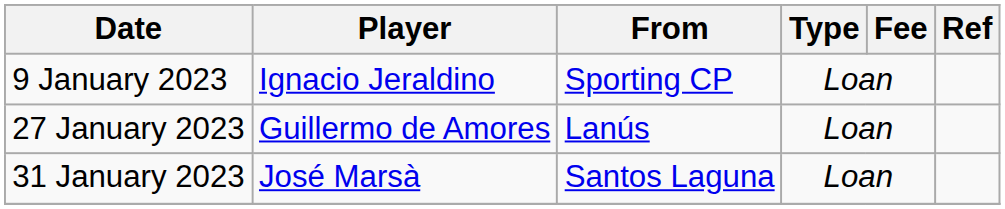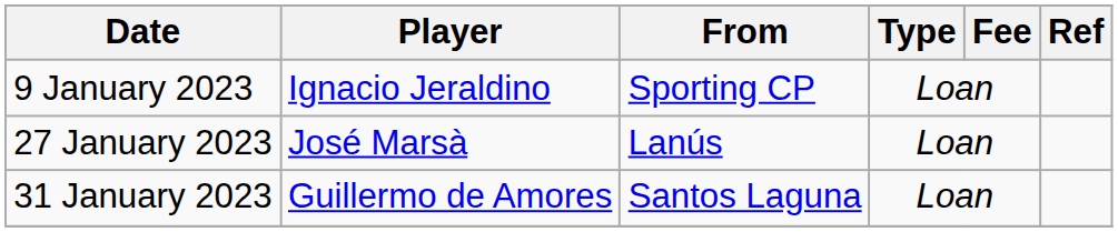 <table class="wikitable">
 <tr>
 <th>Date</th>
 <th>Player</th>
 <th>From</th>
 <th>Type</th>
 <th>Fee</th>
 <th>Ref</th>
 </tr>
 <tr>
 <td>9 January 2023</td>
 <td> <a href='#'>Ignacio Jeraldino</a></td>
 <td> <a href='#'>Sporting CP</a></td>
 <td colspan=2 align=center><em>Loan</em></td>
 <td align=center></td>
 </tr>
 <tr>
 <td>27 January 2023</td>
-<td> <a href='#'>Guillermo de Amores</a></td>
+<td> <a href='#'>José Marsà</a></td>
 <td> <a href='#'>Lanús</a></td>
 <td colspan=2 align=center><em>Loan</em></td>
 <td align=center></td>
 </tr>
 <tr>
 <td>31 January 2023</td>
-<td> <a href='#'>José Marsà</a></td>
+<td> <a href='#'>Guillermo de Amores</a></td>
 <td> <a href='#'>Santos Laguna</a></td>
 <td colspan=2 align=center><em>Loan</em></td>
 <td align=center></td>
 </tr>
 <tr>
 </tr>
 </table>
